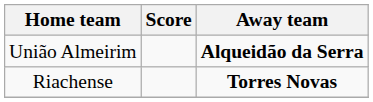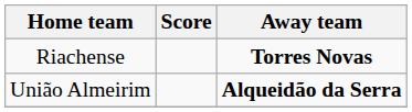 <table class="wikitable" style="text-align: center">
 <tr>
 <th>Home team</th>
 <th>Score</th>
 <th>Away team</th>
 </tr>
 <tr>
+<td>Riachense </td>
+<td></td>
+<td><strong>Torres Novas</strong> </td>
+</tr>
+<tr>
 <td>União Almeirim </td>
 <td></td>
 <td><strong>Alqueidão da Serra</strong> </td>
 </tr>
 <tr>
-<td>Riachense </td>
-<td></td>
-<td><strong>Torres Novas</strong> </td>
-</tr>
-<tr>
 </tr>
 </table>
